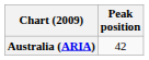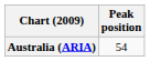 <table class="wikitable plainrowheaders" style="text-align:center">
 <tr>
 <th scope="col">Chart (2009)</th>
 <th scope="col">Peak<br>position</th>
 </tr>
 <tr>
 <th scope="row">Australia (<a href='#'>ARIA</a>)</th>
-<td>42</td>
+<td>54</td>
 </tr>
 </table>
